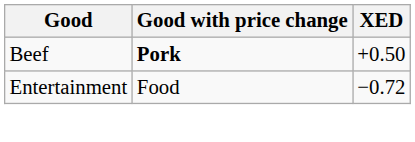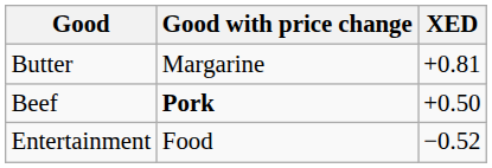 <table class="wikitable">
 <tr>
 <th>Good</th>
 <th>Good with price change</th>
 <th>XED</th>
+</tr>
+<tr>
+<td>Butter</td>
+<td>Margarine</td>
+<td>+0.81</td>
 </tr>
 <tr>
 <td>Beef</td>
 <td><strong>Pork</strong></td>
 <td>+0.50</td>
 </tr>
 <tr>
 <td>Entertainment</td>
 <td>Food</td>
-<td>−0.72</td>
+<td>−0.52</td>
 </tr>
 </table>
